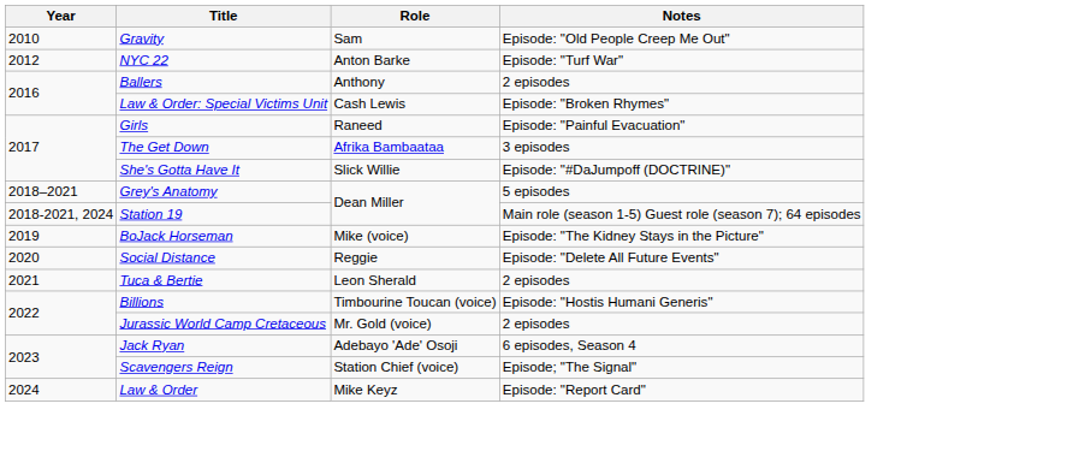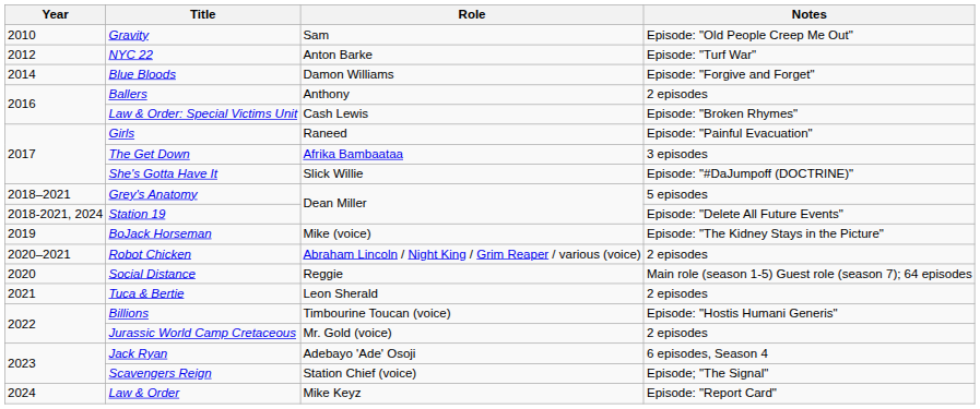 <table class="wikitable sortable">
 <tr>
 <th>Year</th>
 <th>Title</th>
 <th>Role</th>
 <th>Notes</th>
 </tr>
 <tr>
 <td>2010</td>
 <td><a href='#'><em>Gravity</em></a></td>
 <td>Sam</td>
 <td>Episode: "Old People Creep Me Out"</td>
 </tr>
 <tr>
 <td>2012</td>
 <td><em><a href='#'>NYC 22</a></em></td>
 <td>Anton Barke</td>
 <td>Episode: "Turf War"</td>
+</tr>
+<tr>
+<td>2014</td>
+<td><a href='#'><em>Blue Bloods</em></a></td>
+<td>Damon Williams</td>
+<td>Episode: "Forgive and Forget"</td>
 </tr>
 <tr>
 <td rowspan=2>2016</td>
 <td><em><a href='#'>Ballers</a></em></td>
 <td>Anthony</td>
 <td>2 episodes</td>
 </tr>
 <tr>
 <td><em><a href='#'>Law & Order: Special Victims Unit</a></em></td>
 <td>Cash Lewis</td>
 <td>Episode: "Broken Rhymes"</td>
 </tr>
 <tr>
 <td rowspan=3>2017</td>
 <td><a href='#'><em>Girls</em></a></td>
 <td>Raneed</td>
 <td>Episode: "Painful Evacuation"</td>
 </tr>
 <tr>
 <td><em><a href='#'>The Get Down</a></em></td>
 <td><a href='#'>Afrika Bambaataa</a></td>
 <td>3 episodes</td>
 </tr>
 <tr>
 <td><a href='#'><em>She's Gotta Have It</em></a></td>
 <td>Slick Willie</td>
 <td>Episode: "#DaJumpoff (DOCTRINE)"</td>
 </tr>
 <tr>
 <td>2018–2021</td>
 <td><em><a href='#'>Grey's Anatomy</a></em></td>
 <td rowspan="2">Dean Miller</td>
 <td>5 episodes</td>
 </tr>
 <tr>
 <td>2018-2021, 2024</td>
 <td><em><a href='#'>Station 19</a></em></td>
-<td>Main role (season 1-5) Guest role (season 7); 64 episodes</td>
+<td>Episode: "Delete All Future Events"</td>
 </tr>
 <tr>
 <td>2019</td>
 <td><em><a href='#'>BoJack Horseman</a></em></td>
 <td>Mike (voice)</td>
 <td>Episode: "The Kidney Stays in the Picture"</td>
 </tr>
 <tr>
+<td>2020–2021</td>
+<td><em><a href='#'>Robot Chicken</a></em></td>
+<td><a href='#'>Abraham Lincoln</a> / <a href='#'>Night King</a> / <a href='#'>Grim Reaper</a> / various (voice)</td>
+<td>2 episodes</td>
+</tr>
+<tr>
 <td>2020</td>
 <td><a href='#'><em>Social Distance</em></a></td>
 <td>Reggie</td>
-<td>Episode: "Delete All Future Events"</td>
+<td>Main role (season 1-5) Guest role (season 7); 64 episodes</td>
 </tr>
 <tr>
 <td>2021</td>
 <td><em><a href='#'>Tuca & Bertie</a></em></td>
 <td>Leon Sherald</td>
 <td>2 episodes</td>
 </tr>
 <tr>
 <td rowspan=2>2022</td>
 <td><em><a href='#'>Billions</a></em></td>
 <td>Timbourine Toucan (voice)</td>
 <td>Episode: "Hostis Humani Generis"</td>
 </tr>
 <tr>
 <td><em><a href='#'>Jurassic World Camp Cretaceous</a></em></td>
 <td>Mr. Gold (voice)</td>
 <td>2 episodes</td>
 </tr>
 <tr>
 <td rowspan=2>2023</td>
 <td><em><a href='#'>Jack Ryan</a></em></td>
 <td>Adebayo 'Ade' Osoji</td>
 <td>6 episodes, Season 4</td>
 </tr>
 <tr>
 <td><em><a href='#'>Scavengers Reign</a></em></td>
 <td>Station Chief (voice)</td>
 <td>Episode; "The Signal"</td>
 </tr>
 <tr>
 <td>2024</td>
 <td><em><a href='#'>Law & Order</a></em></td>
 <td>Mike Keyz</td>
 <td>Episode: "Report Card"</td>
 </tr>
 </table>
